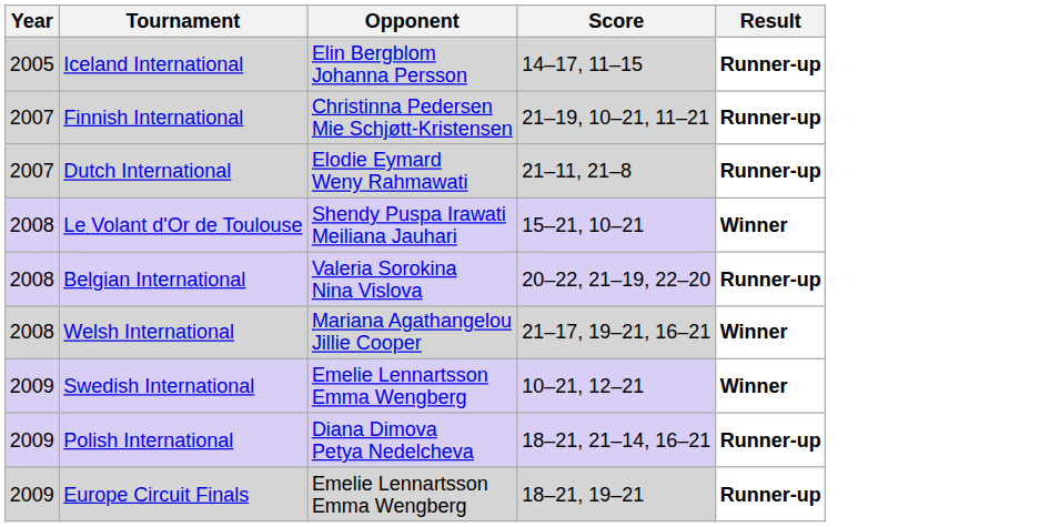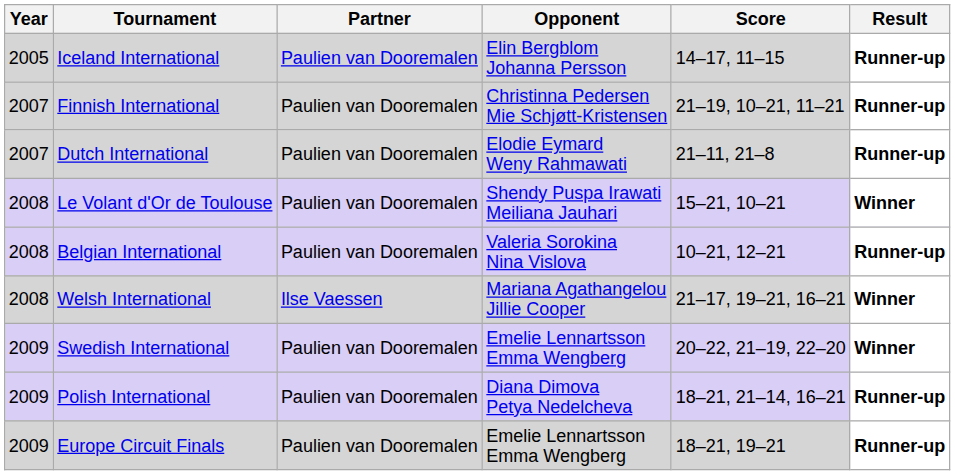 <table class="sortable wikitable" style="font-size: 90%;">
 <tr>
 <th>Year</th>
 <th>Tournament</th>
+<th>Partner</th>
 <th>Opponent</th>
 <th>Score</th>
 <th>Result</th>
 </tr>
 <tr style="background:#D5D5D5">
 <td align="center">2005</td>
 <td align="left"><a href='#'>Iceland International</a></td>
+<td align="left"> <a href='#'>Paulien van Dooremalen</a></td>
 <td align="left"> <a href='#'>Elin Bergblom</a><br> <a href='#'>Johanna Persson</a></td>
 <td align="left">14–17, 11–15</td>
 <td style="text-align:left; background:white"> <strong>Runner-up</strong></td>
 </tr>
 <tr style="background:#D5D5D5">
 <td align="center">2007</td>
 <td align="left"><a href='#'>Finnish International</a></td>
+<td align="left"> Paulien van Dooremalen</td>
 <td align="left"> <a href='#'>Christinna Pedersen</a><br> <a href='#'>Mie Schjøtt-Kristensen</a></td>
 <td align="left">21–19, 10–21, 11–21</td>
 <td style="text-align:left; background:white"> <strong>Runner-up</strong></td>
 </tr>
 <tr style="background:#D5D5D5">
 <td align="center">2007</td>
 <td align="left"><a href='#'>Dutch International</a></td>
+<td align="left"> Paulien van Dooremalen</td>
 <td align="left"> <a href='#'>Elodie Eymard</a><br> <a href='#'>Weny Rahmawati</a></td>
 <td align="left">21–11, 21–8</td>
 <td style="text-align:left; background:white"> <strong>Runner-up</strong></td>
 </tr>
 <tr style="background:#D8CEF6">
 <td align="center">2008</td>
 <td align="left"><a href='#'>Le Volant d'Or de Toulouse</a></td>
+<td align="left"> Paulien van Dooremalen</td>
 <td align="left"> <a href='#'>Shendy Puspa Irawati</a><br> <a href='#'>Meiliana Jauhari</a></td>
 <td align="left">15–21, 10–21</td>
 <td style="text-align:left; background:white"> <strong>Winner</strong></td>
 </tr>
 <tr style="background:#D8CEF6">
 <td align="center">2008</td>
 <td align="left"><a href='#'>Belgian International</a></td>
+<td align="left"> Paulien van Dooremalen</td>
 <td align="left"> <a href='#'>Valeria Sorokina</a><br> <a href='#'>Nina Vislova</a></td>
-<td align="left">20–22, 21–19, 22–20</td>
+<td align="left">10–21, 12–21</td>
 <td style="text-align:left; background:white"> <strong>Runner-up</strong></td>
 </tr>
 <tr style="background:#D5D5D5">
 <td align="center">2008</td>
 <td align="left"><a href='#'>Welsh International</a></td>
+<td align="left"> <a href='#'>Ilse Vaessen</a></td>
 <td align="left"> <a href='#'>Mariana Agathangelou</a><br> <a href='#'>Jillie Cooper</a></td>
 <td align="left">21–17, 19–21, 16–21</td>
 <td style="text-align:left; background:white"> <strong>Winner</strong></td>
 </tr>
 <tr style="background:#D8CEF6">
 <td align="center">2009</td>
 <td align="left"><a href='#'>Swedish International</a></td>
+<td align="left"> Paulien van Dooremalen</td>
 <td align="left"> <a href='#'>Emelie Lennartsson</a><br> <a href='#'>Emma Wengberg</a></td>
-<td align="left">10–21, 12–21</td>
+<td align="left">20–22, 21–19, 22–20</td>
 <td style="text-align:left; background:white"> <strong>Winner</strong></td>
 </tr>
 <tr style="background:#D8CEF6">
 <td align="center">2009</td>
 <td align="left"><a href='#'>Polish International</a></td>
+<td align="left"> Paulien van Dooremalen</td>
 <td align="left"> <a href='#'>Diana Dimova</a><br> <a href='#'>Petya Nedelcheva</a></td>
 <td align="left">18–21, 21–14, 16–21</td>
 <td style="text-align:left; background:white"> <strong>Runner-up</strong></td>
 </tr>
 <tr style="background:#D5D5D5">
 <td align="center">2009</td>
 <td align="left"><a href='#'>Europe Circuit Finals</a></td>
+<td align="left"> Paulien van Dooremalen</td>
 <td align="left"> Emelie Lennartsson<br> Emma Wengberg</td>
 <td align="left">18–21, 19–21</td>
 <td style="text-align:left; background:white"> <strong>Runner-up</strong></td>
 </tr>
 </table>
